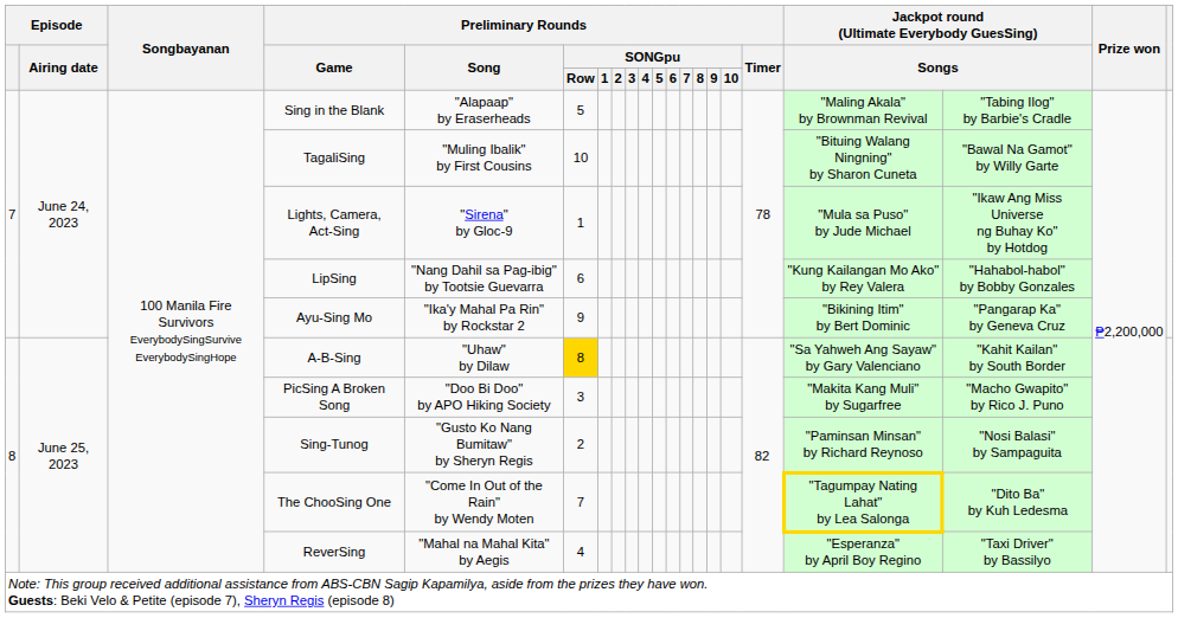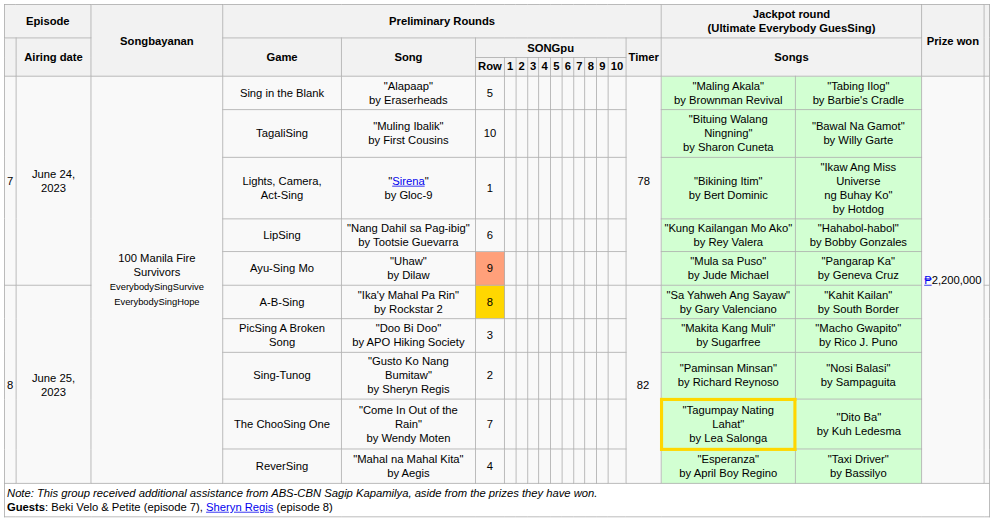 <table class="wikitable mw-collapsible mw-collapsed" style="text-align:center; font-size:90%; line-height:18px;" width="100%">
 <tr>
 <th colspan=2>Episode</th>
 <th rowspan=3>Songbayanan</th>
 <th colspan=14>Preliminary Rounds</th>
 <th colspan=2>Jackpot round<br><strong>(Ultimate Everybody GuesSing)</strong></th>
 <th rowspan=3>Prize won</th>
 <th rowspan=3></th>
 </tr>
 <tr>
 <th rowspan=2></th>
 <th rowspan=2>Airing date</th>
 <th rowspan=2>Game</th>
 <th rowspan=2>Song</th>
 <th colspan=11>SONGpu</th>
 <th rowspan=2>Timer</th>
 <th colspan=2 rowspan=2>Songs</th>
 </tr>
 <tr>
 <th>Row</th>
 <th>1</th>
 <th>2</th>
 <th>3</th>
 <th>4</th>
 <th>5</th>
 <th>6</th>
 <th>7</th>
 <th>8</th>
 <th>9</th>
 <th>10</th>
 </tr>
 <tr>
 <td rowspan=5>7</td>
 <td rowspan=5>June 24, 2023</td>
 <td rowspan=10>100 Manila Fire Survivors<br><small>EverybodySingSurvive<br>EverybodySingHope</small></td>
 <td>Sing in the Blank</td>
 <td>"Alapaap"<br>by Eraserheads</td>
 <td>5</td>
 <td></td>
 <td></td>
 <td></td>
 <td></td>
 <td></td>
 <td></td>
 <td></td>
 <td></td>
 <td></td>
 <td></td>
 <td rowspan=5>78<br></td>
 <td bgcolor=D2FFD2>"Maling Akala"<br>by Brownman Revival</td>
 <td bgcolor=D2FFD2>"Tabing Ilog"<br>by Barbie's Cradle</td>
 <td rowspan=10><a href='#'>₱</a>2,200,000</td>
 <td rowspan=5><br></td>
 </tr>
 <tr>
 <td>TagaliSing</td>
 <td>"Muling Ibalik"<br>by First Cousins</td>
 <td>10</td>
 <td></td>
 <td></td>
 <td></td>
 <td></td>
 <td></td>
 <td></td>
 <td></td>
 <td></td>
 <td></td>
 <td></td>
 <td bgcolor=D2FFD2>"Bituing Walang Ningning"<br>by Sharon Cuneta</td>
 <td bgcolor=D2FFD2>"Bawal Na Gamot"<br>by Willy Garte</td>
 </tr>
 <tr>
 <td>Lights, Camera,<br>Act-Sing</td>
 <td>"<a href='#'>Sirena</a>"<br>by Gloc-9</td>
 <td>1</td>
 <td></td>
 <td></td>
 <td></td>
 <td></td>
 <td></td>
 <td></td>
 <td></td>
 <td></td>
 <td></td>
 <td></td>
-<td bgcolor=D2FFD2>"Mula sa Puso"<br>by Jude Michael</td>
+<td bgcolor=D2FFD2>"Bikining Itim"<br>by Bert Dominic</td>
 <td bgcolor=D2FFD2>"Ikaw Ang Miss Universe<br>ng Buhay Ko"<br>by Hotdog</td>
 </tr>
 <tr>
 <td>LipSing</td>
 <td>"Nang Dahil sa Pag-ibig"<br>by Tootsie Guevarra</td>
 <td>6</td>
 <td></td>
 <td></td>
 <td></td>
 <td></td>
 <td></td>
 <td></td>
 <td></td>
 <td></td>
 <td></td>
 <td></td>
 <td bgcolor=D2FFD2>"Kung Kailangan Mo Ako"<br>by Rey Valera</td>
 <td bgcolor=D2FFD2>"Hahabol-habol"<br>by Bobby Gonzales</td>
 </tr>
 <tr>
 <td>Ayu-Sing Mo</td>
-<td>"Ika'y Mahal Pa Rin"<br>by Rockstar 2</td>
-<td>9</td>
+<td>"Uhaw"<br>by Dilaw</td>
+<td style="background: lightsalmon;">9</td>
 <td></td>
 <td></td>
 <td></td>
 <td></td>
 <td></td>
 <td></td>
 <td></td>
 <td></td>
 <td></td>
 <td></td>
-<td bgcolor=D2FFD2>"Bikining Itim"<br>by Bert Dominic</td>
+<td bgcolor=D2FFD2>"Mula sa Puso"<br>by Jude Michael</td>
 <td bgcolor=D2FFD2>"Pangarap Ka"<br>by Geneva Cruz</td>
 </tr>
 <tr>
 <td rowspan=5>8</td>
 <td rowspan=5>June 25, 2023</td>
 <td>A-B-Sing</td>
-<td>"Uhaw"<br>by Dilaw</td>
+<td>"Ika'y Mahal Pa Rin"<br>by Rockstar 2</td>
 <td style="background: gold;">8</td>
 <td></td>
 <td></td>
 <td></td>
 <td></td>
 <td></td>
 <td></td>
 <td></td>
 <td></td>
 <td></td>
 <td></td>
 <td rowspan=5>82<br></td>
 <td bgcolor=D2FFD2>"Sa Yahweh Ang Sayaw"<br>by Gary Valenciano</td>
 <td bgcolor=D2FFD2>"Kahit Kailan"<br>by South Border</td>
 <td rowspan=5><br></td>
 </tr>
 <tr>
 <td>PicSing A Broken Song</td>
 <td>"Doo Bi Doo"<br>by APO Hiking Society</td>
 <td>3</td>
 <td></td>
 <td></td>
 <td></td>
 <td></td>
 <td></td>
 <td></td>
 <td></td>
 <td></td>
 <td></td>
 <td></td>
 <td bgcolor=D2FFD2>"Makita Kang Muli"<br>by Sugarfree</td>
 <td bgcolor=D2FFD2>"Macho Gwapito"<br>by Rico J. Puno</td>
 </tr>
 <tr>
 <td>Sing-Tunog</td>
 <td>"Gusto Ko Nang Bumitaw"<br>by Sheryn Regis</td>
 <td>2</td>
 <td></td>
 <td></td>
 <td></td>
 <td></td>
 <td></td>
 <td></td>
 <td></td>
 <td></td>
 <td></td>
 <td></td>
 <td bgcolor=D2FFD2>"Paminsan Minsan"<br>by Richard Reynoso</td>
 <td bgcolor=D2FFD2>"Nosi Balasi"<br>by Sampaguita</td>
 </tr>
 <tr>
 <td>The ChooSing One</td>
 <td>"Come In Out of the Rain"<br>by Wendy Moten</td>
 <td>7</td>
 <td></td>
 <td></td>
 <td></td>
 <td></td>
 <td></td>
 <td></td>
 <td></td>
 <td></td>
 <td></td>
 <td></td>
 <td style="background: #D2FFD2; border:solid 4px #FFD700;">"Tagumpay Nating Lahat"<br>by Lea Salonga</td>
 <td bgcolor=D2FFD2>"Dito Ba"<br>by Kuh Ledesma</td>
 </tr>
 <tr>
 <td>ReverSing</td>
 <td>"Mahal na Mahal Kita"<br>by Aegis</td>
 <td>4</td>
 <td></td>
 <td></td>
 <td></td>
 <td></td>
 <td></td>
 <td></td>
 <td></td>
 <td></td>
 <td></td>
 <td></td>
 <td bgcolor=D2FFD2>"Esperanza"<br>by April Boy Regino</td>
 <td bgcolor=D2FFD2>"Taxi Driver"<br>by Bassilyo</td>
 </tr>
 <tr>
 <td colspan=21 style="background:white;" align="left"><em>Note: This group received additional assistance from ABS-CBN Sagip Kapamilya, aside from the prizes they have won.</em><br><strong>Guests</strong>: Beki Velo & Petite (episode 7), <a href='#'>Sheryn Regis</a> (episode 8)</td>
 </tr>
 </table>
